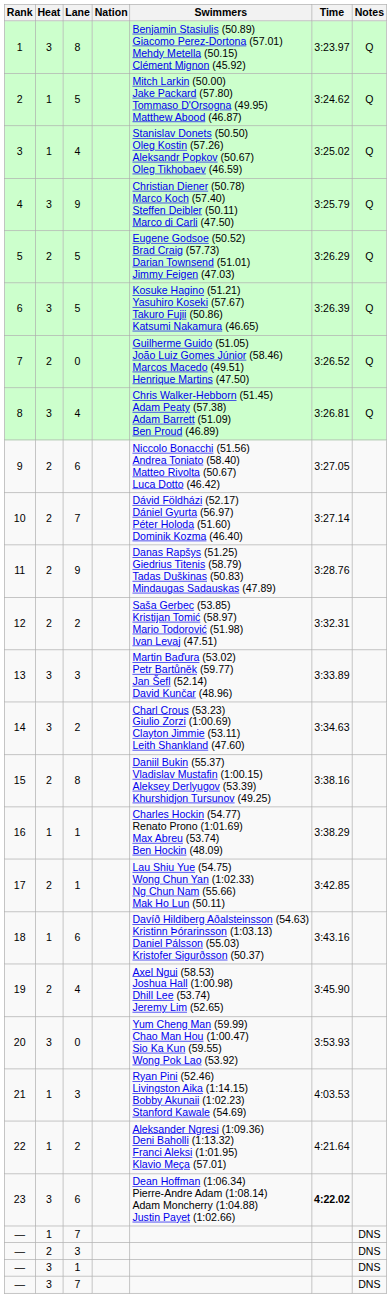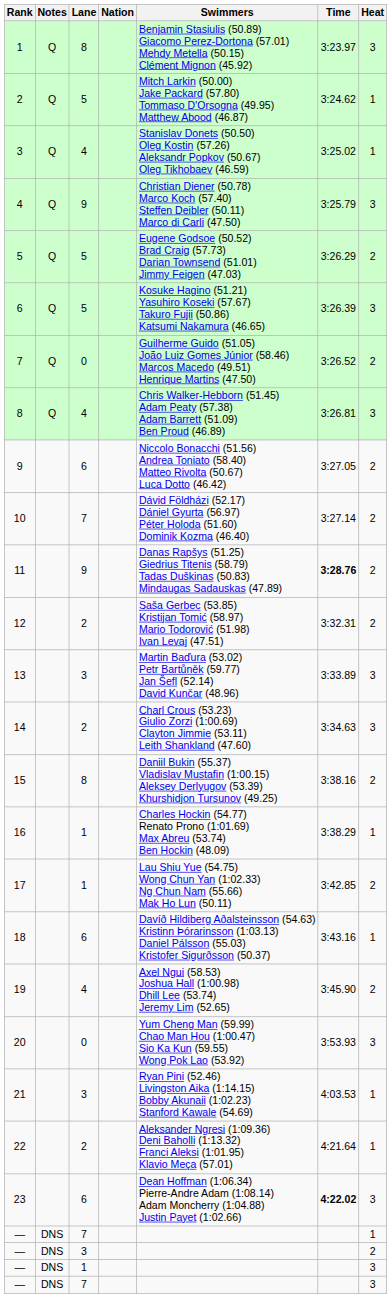 <table class="wikitable sortable" style="text-align:center">
 <tr>
 <th>Rank</th>
-<th>Heat</th>
+<th>Notes</th>
 <th>Lane</th>
 <th>Nation</th>
 <th>Swimmers</th>
 <th>Time</th>
-<th>Notes</th>
+<th>Heat</th>
 </tr>
 <tr bgcolor=ccffcc>
 <td>1</td>
-<td>3</td>
+<td>Q</td>
 <td>8</td>
 <td align=left></td>
 <td align=left><a href='#'>Benjamin Stasiulis</a> (50.89)<br><a href='#'>Giacomo Perez-Dortona</a> (57.01)<br><a href='#'>Mehdy Metella</a> (50.15)<br><a href='#'>Clément Mignon</a> (45.92)</td>
 <td>3:23.97</td>
-<td>Q</td>
+<td>3</td>
 </tr>
 <tr bgcolor=ccffcc>
 <td>2</td>
-<td>1</td>
+<td>Q</td>
 <td>5</td>
 <td align=left></td>
 <td align=left><a href='#'>Mitch Larkin</a> (50.00)<br><a href='#'>Jake Packard</a> (57.80)<br><a href='#'>Tommaso D'Orsogna</a> (49.95)<br><a href='#'>Matthew Abood</a> (46.87)</td>
 <td>3:24.62</td>
-<td>Q</td>
+<td>1</td>
 </tr>
 <tr bgcolor=ccffcc>
 <td>3</td>
-<td>1</td>
+<td>Q</td>
 <td>4</td>
 <td align=left></td>
 <td align=left><a href='#'>Stanislav Donets</a> (50.50)<br><a href='#'>Oleg Kostin</a> (57.26)<br><a href='#'>Aleksandr Popkov</a> (50.67)<br><a href='#'>Oleg Tikhobaev</a> (46.59)</td>
 <td>3:25.02</td>
-<td>Q</td>
+<td>1</td>
 </tr>
 <tr bgcolor=ccffcc>
 <td>4</td>
-<td>3</td>
+<td>Q</td>
 <td>9</td>
 <td align=left></td>
 <td align=left><a href='#'>Christian Diener</a> (50.78)<br><a href='#'>Marco Koch</a> (57.40)<br><a href='#'>Steffen Deibler</a> (50.11)<br><a href='#'>Marco di Carli</a> (47.50)</td>
 <td>3:25.79</td>
-<td>Q</td>
+<td>3</td>
 </tr>
 <tr bgcolor=ccffcc>
 <td>5</td>
-<td>2</td>
+<td>Q</td>
 <td>5</td>
 <td align=left></td>
 <td align=left><a href='#'>Eugene Godsoe</a> (50.52)<br><a href='#'>Brad Craig</a> (57.73)<br><a href='#'>Darian Townsend</a> (51.01)<br><a href='#'>Jimmy Feigen</a> (47.03)</td>
 <td>3:26.29</td>
-<td>Q</td>
+<td>2</td>
 </tr>
 <tr bgcolor=ccffcc>
 <td>6</td>
-<td>3</td>
+<td>Q</td>
 <td>5</td>
 <td align=left></td>
 <td align=left><a href='#'>Kosuke Hagino</a> (51.21)<br><a href='#'>Yasuhiro Koseki</a> (57.67)<br><a href='#'>Takuro Fujii</a> (50.86)<br><a href='#'>Katsumi Nakamura</a> (46.65)</td>
 <td>3:26.39</td>
-<td>Q</td>
+<td>3</td>
 </tr>
 <tr bgcolor=ccffcc>
 <td>7</td>
-<td>2</td>
+<td>Q</td>
 <td>0</td>
 <td align=left></td>
 <td align=left><a href='#'>Guilherme Guido</a> (51.05)<br><a href='#'>João Luiz Gomes Júnior</a> (58.46)<br><a href='#'>Marcos Macedo</a> (49.51)<br><a href='#'>Henrique Martins</a> (47.50)</td>
 <td>3:26.52</td>
-<td>Q</td>
+<td>2</td>
 </tr>
 <tr bgcolor=ccffcc>
 <td>8</td>
-<td>3</td>
+<td>Q</td>
 <td>4</td>
 <td align=left></td>
 <td align=left><a href='#'>Chris Walker-Hebborn</a> (51.45)<br><a href='#'>Adam Peaty</a> (57.38)<br><a href='#'>Adam Barrett</a> (51.09)<br><a href='#'>Ben Proud</a> (46.89)</td>
 <td>3:26.81</td>
-<td>Q</td>
+<td>3</td>
 </tr>
 <tr>
 <td>9</td>
-<td>2</td>
+<td></td>
 <td>6</td>
 <td align=left></td>
 <td align=left><a href='#'>Niccolo Bonacchi</a> (51.56)<br><a href='#'>Andrea Toniato</a> (58.40)<br><a href='#'>Matteo Rivolta</a> (50.67)<br><a href='#'>Luca Dotto</a> (46.42)</td>
 <td>3:27.05</td>
-<td></td>
+<td>2</td>
 </tr>
 <tr>
 <td>10</td>
-<td>2</td>
+<td></td>
 <td>7</td>
 <td align=left></td>
 <td align=left><a href='#'>Dávid Földházi</a> (52.17)<br><a href='#'>Dániel Gyurta</a> (56.97)<br><a href='#'>Péter Holoda</a> (51.60)<br><a href='#'>Dominik Kozma</a> (46.40)</td>
 <td>3:27.14</td>
-<td></td>
+<td>2</td>
 </tr>
 <tr>
 <td>11</td>
-<td>2</td>
+<td></td>
 <td>9</td>
 <td align=left></td>
 <td align=left><a href='#'>Danas Rapšys</a> (51.25)<br><a href='#'>Giedrius Titenis</a> (58.79)<br><a href='#'>Tadas Duškinas</a> (50.83)<br><a href='#'>Mindaugas Sadauskas</a> (47.89)</td>
-<td>3:28.76</td>
-<td></td>
+<td><strong>3:28.76</strong></td>
+<td>2</td>
 </tr>
 <tr>
 <td>12</td>
-<td>2</td>
+<td></td>
 <td>2</td>
 <td align=left></td>
 <td align=left><a href='#'>Saša Gerbec</a> (53.85)<br><a href='#'>Kristijan Tomić</a> (58.97)<br><a href='#'>Mario Todorović</a> (51.98)<br><a href='#'>Ivan Levaj</a> (47.51)</td>
 <td>3:32.31</td>
-<td></td>
+<td>2</td>
 </tr>
 <tr>
 <td>13</td>
-<td>3</td>
+<td></td>
 <td>3</td>
 <td align=left></td>
 <td align=left><a href='#'>Martin Baďura</a> (53.02)<br><a href='#'>Petr Bartůněk</a> (59.77)<br><a href='#'>Jan Šefl</a> (52.14)<br><a href='#'>David Kunčar</a> (48.96)</td>
 <td>3:33.89</td>
-<td></td>
+<td>3</td>
 </tr>
 <tr>
 <td>14</td>
-<td>3</td>
+<td></td>
 <td>2</td>
 <td align=left></td>
 <td align=left><a href='#'>Charl Crous</a> (53.23)<br><a href='#'>Giulio Zorzi</a> (1:00.69)<br><a href='#'>Clayton Jimmie</a> (53.11)<br><a href='#'>Leith Shankland</a> (47.60)</td>
 <td>3:34.63</td>
-<td></td>
+<td>3</td>
 </tr>
 <tr>
 <td>15</td>
-<td>2</td>
+<td></td>
 <td>8</td>
 <td align=left></td>
 <td align=left><a href='#'>Daniil Bukin</a> (55.37)<br><a href='#'>Vladislav Mustafin</a> (1:00.15)<br><a href='#'>Aleksey Derlyugov</a> (53.39)<br><a href='#'>Khurshidjon Tursunov</a> (49.25)</td>
 <td>3:38.16</td>
-<td></td>
+<td>2</td>
 </tr>
 <tr>
 <td>16</td>
-<td>1</td>
+<td></td>
 <td>1</td>
 <td align=left></td>
 <td align=left><a href='#'>Charles Hockin</a> (54.77)<br>Renato Prono (1:01.69)<br><a href='#'>Max Abreu</a> (53.74)<br><a href='#'>Ben Hockin</a> (48.09)</td>
 <td>3:38.29</td>
-<td></td>
+<td>1</td>
 </tr>
 <tr>
 <td>17</td>
-<td>2</td>
+<td></td>
 <td>1</td>
 <td align=left></td>
 <td align=left><a href='#'>Lau Shiu Yue</a> (54.75)<br><a href='#'>Wong Chun Yan</a> (1:02.33)<br><a href='#'>Ng Chun Nam</a> (55.66)<br><a href='#'>Mak Ho Lun</a> (50.11)</td>
 <td>3:42.85</td>
-<td></td>
+<td>2</td>
 </tr>
 <tr>
 <td>18</td>
-<td>1</td>
+<td></td>
 <td>6</td>
 <td align=left></td>
 <td align=left><a href='#'>Davíð Hildiberg Aðalsteinsson</a> (54.63)<br><a href='#'>Kristinn Þórarinsson</a> (1:03.13)<br><a href='#'>Daniel Pálsson</a> (55.03)<br><a href='#'>Kristofer Sigurðsson</a> (50.37)</td>
 <td>3:43.16</td>
-<td></td>
+<td>1</td>
 </tr>
 <tr>
 <td>19</td>
-<td>2</td>
+<td></td>
 <td>4</td>
 <td align=left></td>
 <td align=left><a href='#'>Axel Ngui</a> (58.53)<br><a href='#'>Joshua Hall</a> (1:00.98)<br><a href='#'>Dhill Lee</a> (53.74)<br><a href='#'>Jeremy Lim</a> (52.65)</td>
 <td>3:45.90</td>
-<td></td>
+<td>2</td>
 </tr>
 <tr>
 <td>20</td>
-<td>3</td>
+<td></td>
 <td>0</td>
 <td align=left></td>
 <td align=left><a href='#'>Yum Cheng Man</a> (59.99)<br><a href='#'>Chao Man Hou</a> (1:00.47)<br><a href='#'>Sio Ka Kun</a> (59.55)<br><a href='#'>Wong Pok Lao</a> (53.92)</td>
 <td>3:53.93</td>
-<td></td>
+<td>3</td>
 </tr>
 <tr>
 <td>21</td>
-<td>1</td>
+<td></td>
 <td>3</td>
 <td align=left></td>
 <td align=left><a href='#'>Ryan Pini</a> (52.46)<br><a href='#'>Livingston Aika</a> (1:14.15)<br><a href='#'>Bobby Akunaii</a> (1:02.23)<br><a href='#'>Stanford Kawale</a> (54.69)</td>
 <td>4:03.53</td>
-<td></td>
+<td>1</td>
 </tr>
 <tr>
 <td>22</td>
-<td>1</td>
+<td></td>
 <td>2</td>
 <td align=left></td>
 <td align=left><a href='#'>Aleksander Ngresi</a> (1:09.36)<br><a href='#'>Deni Baholli</a> (1:13.32)<br><a href='#'>Franci Aleksi</a> (1:01.95)<br><a href='#'>Klavio Meça</a> (57.01)</td>
 <td>4:21.64</td>
-<td></td>
+<td>1</td>
 </tr>
 <tr>
 <td>23</td>
-<td>3</td>
+<td></td>
 <td>6</td>
 <td align=left></td>
 <td align=left><a href='#'>Dean Hoffman</a> (1:06.34)<br>Pierre-Andre Adam (1:08.14)<br>Adam Moncherry (1:04.88)<br><a href='#'>Justin Payet</a> (1:02.66)</td>
 <td><strong>4:22.02</strong></td>
-<td></td>
+<td>3</td>
 </tr>
 <tr>
 <td>—</td>
-<td>1</td>
+<td>DNS</td>
 <td>7</td>
 <td align=left></td>
 <td></td>
 <td></td>
-<td>DNS</td>
+<td>1</td>
 </tr>
 <tr>
 <td>—</td>
-<td>2</td>
+<td>DNS</td>
 <td>3</td>
 <td align=left></td>
 <td></td>
 <td></td>
-<td>DNS</td>
+<td>2</td>
 </tr>
 <tr>
 <td>—</td>
-<td>3</td>
+<td>DNS</td>
 <td>1</td>
 <td align=left></td>
 <td></td>
 <td></td>
-<td>DNS</td>
+<td>3</td>
 </tr>
 <tr>
 <td>—</td>
-<td>3</td>
+<td>DNS</td>
 <td>7</td>
 <td align=left></td>
 <td></td>
 <td></td>
-<td>DNS</td>
+<td>3</td>
 </tr>
 </table>
